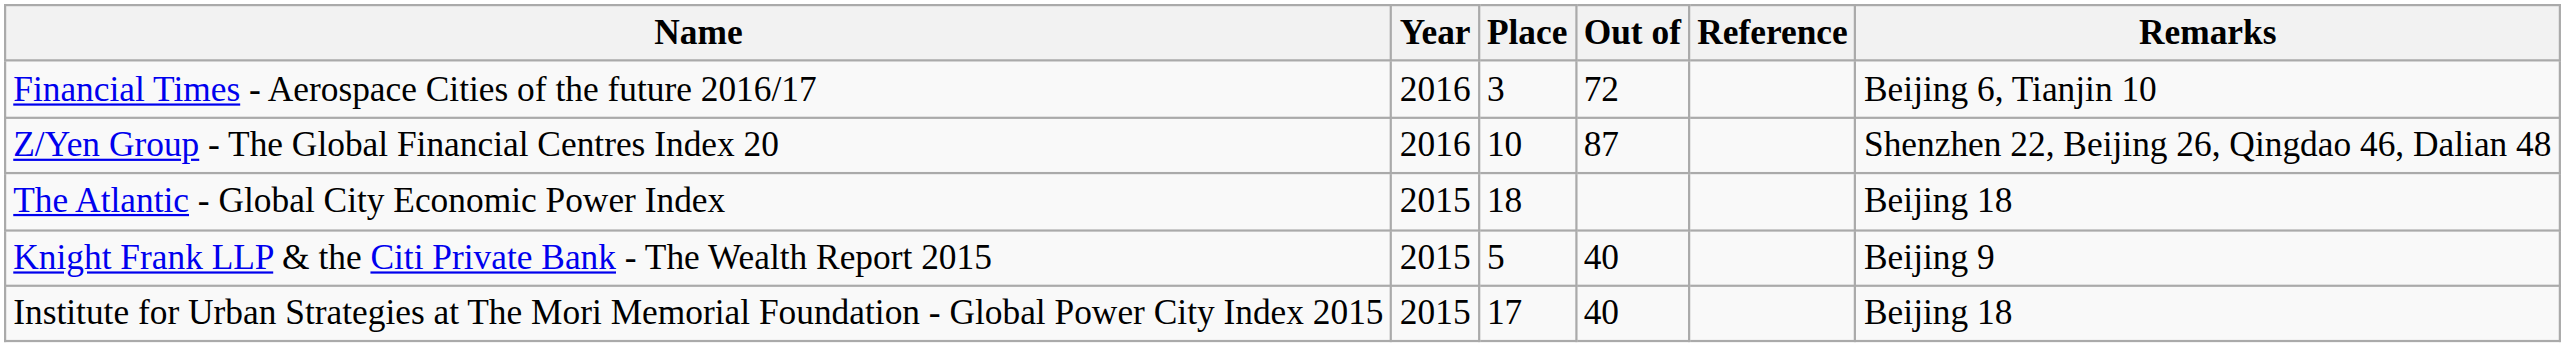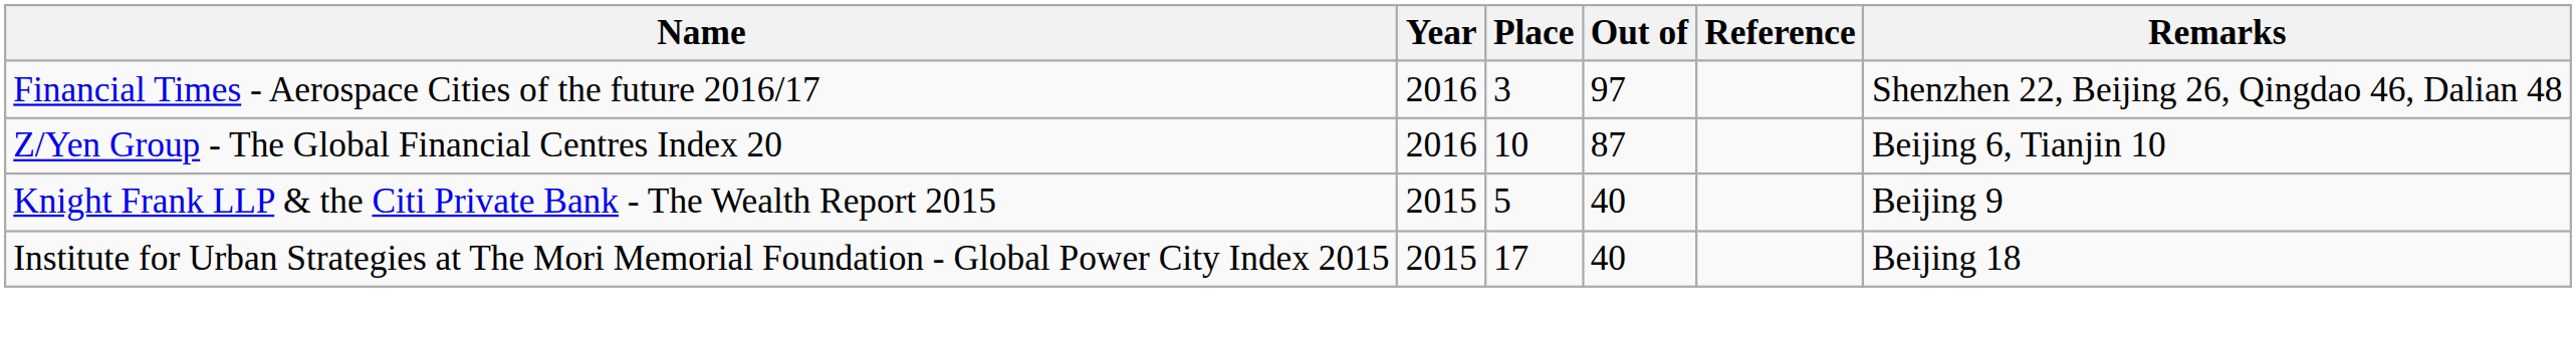 <table class="wikitable">
 <tr>
 <th>Name</th>
 <th>Year</th>
 <th>Place</th>
 <th>Out of</th>
 <th>Reference</th>
 <th>Remarks</th>
 </tr>
 <tr>
 <td><a href='#'>Financial Times</a> - Aerospace Cities of the future 2016/17</td>
 <td>2016</td>
 <td>3</td>
-<td>72</td>
+<td>97</td>
 <td></td>
-<td>Beijing 6, Tianjin 10</td>
+<td>Shenzhen 22, Beijing 26, Qingdao 46, Dalian 48</td>
 </tr>
 <tr>
 <td><a href='#'>Z/Yen Group</a> - The Global Financial Centres Index 20</td>
 <td>2016</td>
 <td>10</td>
 <td>87</td>
 <td></td>
-<td>Shenzhen 22, Beijing 26, Qingdao 46, Dalian 48</td>
-</tr>
-<tr>
-<td><a href='#'>The Atlantic</a> - Global City Economic Power Index</td>
-<td>2015</td>
-<td>18</td>
-<td></td>
-<td></td>
-<td>Beijing 18</td>
+<td>Beijing 6, Tianjin 10</td>
 </tr>
 <tr>
 <td><a href='#'>Knight Frank LLP</a> & the <a href='#'>Citi Private Bank</a> - The Wealth Report 2015</td>
 <td>2015</td>
 <td>5</td>
 <td>40</td>
 <td></td>
 <td>Beijing 9</td>
 </tr>
 <tr>
 <td>Institute for Urban Strategies at The Mori Memorial Foundation - Global Power City Index 2015</td>
 <td>2015</td>
 <td>17</td>
 <td>40</td>
 <td></td>
 <td>Beijing 18</td>
 </tr>
 </table>
